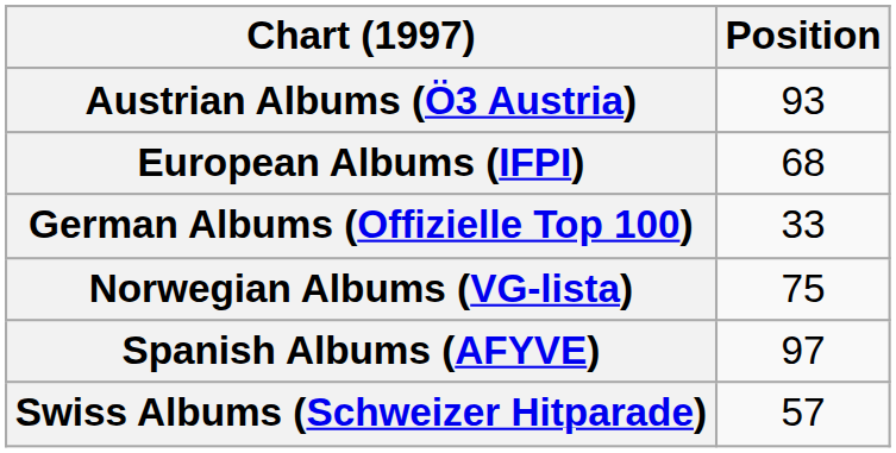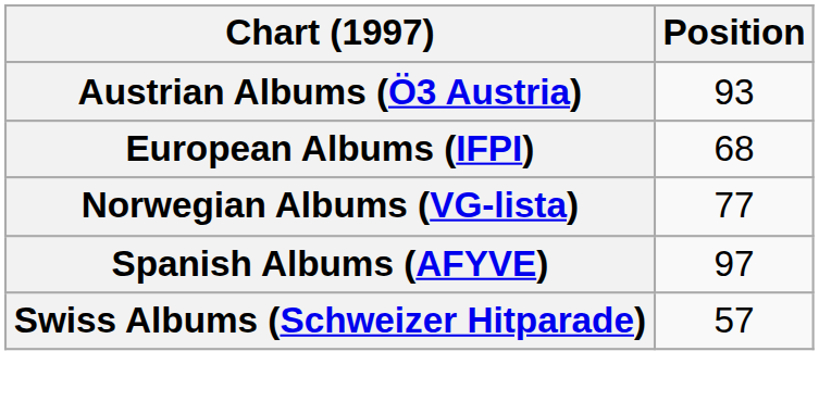 <table class="wikitable sortable plainrowheaders" style="text-align:center">
 <tr>
 <th scope="col">Chart (1997)</th>
 <th scope="col">Position</th>
 </tr>
 <tr>
 <th scope="row">Austrian Albums (<a href='#'>Ö3 Austria</a>)</th>
 <td>93</td>
 </tr>
 <tr>
 <th scope="row">European Albums (<a href='#'>IFPI</a>)</th>
 <td>68</td>
 </tr>
 <tr>
-<th scope="row">German Albums (<a href='#'>Offizielle Top 100</a>)</th>
-<td>33</td>
-</tr>
-<tr>
 <th scope="row">Norwegian Albums (<a href='#'>VG-lista</a>)</th>
-<td>75</td>
+<td>77</td>
 </tr>
 <tr>
 <th scope="row">Spanish Albums (<a href='#'>AFYVE</a>)</th>
 <td>97</td>
 </tr>
 <tr>
 <th scope="row">Swiss Albums (<a href='#'>Schweizer Hitparade</a>)</th>
 <td>57</td>
 </tr>
 </table>
